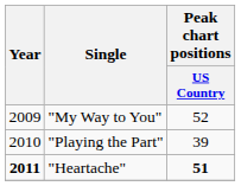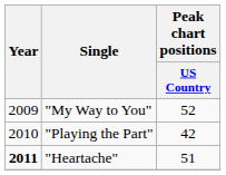 <table class="wikitable" style="text-align:center;">
 <tr>
 <th rowspan="2">Year</th>
 <th rowspan="2">Single</th>
 <th colspan="1">Peak chart positions</th>
 </tr>
 <tr style="font-size:smaller;">
 <th width="60"><a href='#'>US Country</a></th>
 </tr>
 <tr>
 <td>2009</td>
 <td align="left">"My Way to You"</td>
 <td>52</td>
 </tr>
 <tr>
 <td>2010</td>
 <td align="left">"Playing the Part"</td>
-<td>39</td>
+<td>42</td>
 </tr>
 <tr>
 <td><strong>2011</strong></td>
 <td align="left">"Heartache"</td>
-<td><strong>51</strong></td>
+<td>51</td>
 </tr>
 <tr>
 </tr>
 </table>
